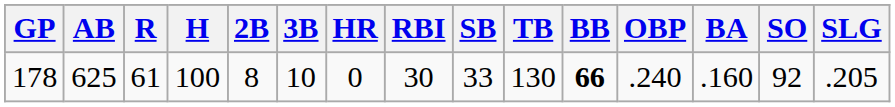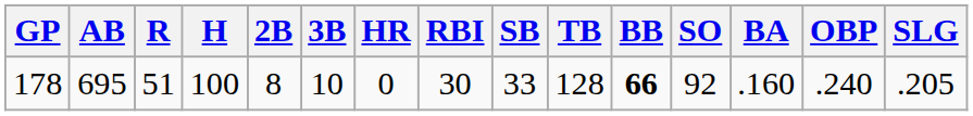 <table class="wikitable">
 <tr>
 <th><a href='#'>GP</a></th>
 <th><a href='#'>AB</a></th>
 <th><a href='#'>R</a></th>
 <th><a href='#'>H</a></th>
 <th><a href='#'>2B</a></th>
 <th><a href='#'>3B</a></th>
 <th><a href='#'>HR</a></th>
 <th><a href='#'>RBI</a></th>
 <th><a href='#'>SB</a></th>
 <th><a href='#'>TB</a></th>
 <th><a href='#'>BB</a></th>
+<th><a href='#'>SO</a></th>
+<th><a href='#'>BA</a></th>
 <th><a href='#'>OBP</a></th>
-<th><a href='#'>BA</a></th>
-<th><a href='#'>SO</a></th>
 <th><a href='#'>SLG</a></th>
 </tr>
 <tr align=center>
 <td>178</td>
-<td>625</td>
-<td>61</td>
+<td>695</td>
+<td>51</td>
 <td>100</td>
 <td>8</td>
 <td>10</td>
 <td>0</td>
 <td>30</td>
 <td>33</td>
-<td>130</td>
+<td>128</td>
 <td><strong>66</strong></td>
+<td>92</td>
+<td>.160</td>
 <td>.240</td>
-<td>.160</td>
-<td>92</td>
 <td>.205</td>
 </tr>
 </table>
